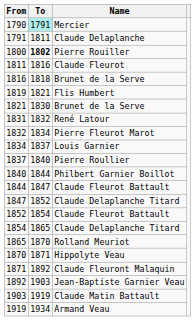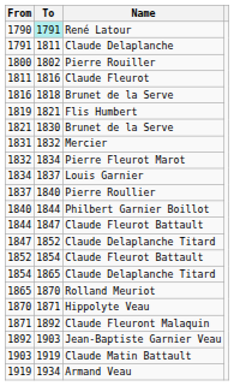 <table class="wikitable">
 <tr>
 <th>From</th>
 <th>To</th>
 <th>Name</th>
 <th></th>
 </tr>
 <tr>
 <td>1790</td>
 <td style="background: paleturquoise;">1791</td>
-<td>Mercier</td>
+<td>René Latour</td>
 </tr>
 <tr>
 <td>1791</td>
 <td>1811</td>
 <td>Claude Delaplanche</td>
 </tr>
 <tr>
 <td>1800</td>
-<td><strong>1802</strong></td>
+<td>1802</td>
 <td>Pierre Rouiller</td>
 </tr>
 <tr>
 <td>1811</td>
 <td>1816</td>
 <td>Claude Fleurot</td>
 </tr>
 <tr>
 <td>1816</td>
 <td>1818</td>
 <td>Brunet de la Serve</td>
 </tr>
 <tr>
 <td>1819</td>
 <td>1821</td>
 <td>Flis Humbert</td>
 </tr>
 <tr>
 <td>1821</td>
 <td>1830</td>
 <td>Brunet de la Serve</td>
 </tr>
 <tr>
 <td>1831</td>
 <td>1832</td>
-<td>René Latour</td>
+<td>Mercier</td>
 </tr>
 <tr>
 <td>1832</td>
 <td>1834</td>
 <td>Pierre Fleurot Marot</td>
 </tr>
 <tr>
 <td>1834</td>
 <td>1837</td>
 <td>Louis Garnier</td>
 </tr>
 <tr>
 <td>1837</td>
 <td>1840</td>
 <td>Pierre Roullier</td>
 </tr>
 <tr>
 <td>1840</td>
 <td>1844</td>
 <td>Philbert Garnier Boillot</td>
 </tr>
 <tr>
 <td>1844</td>
 <td>1847</td>
 <td>Claude Fleurot Battault</td>
 </tr>
 <tr>
 <td>1847</td>
 <td>1852</td>
 <td>Claude Delaplanche Titard</td>
 </tr>
 <tr>
 <td>1852</td>
 <td>1854</td>
 <td>Claude Fleurot Battault</td>
 </tr>
 <tr>
 <td>1854</td>
 <td>1865</td>
 <td>Claude Delaplanche Titard</td>
 </tr>
 <tr>
 <td>1865</td>
 <td>1870</td>
 <td>Rolland Meuriot</td>
 </tr>
 <tr>
 <td>1870</td>
 <td>1871</td>
 <td>Hippolyte Veau</td>
 </tr>
 <tr>
 <td>1871</td>
 <td>1892</td>
 <td>Claude Fleuront Malaquin</td>
 </tr>
 <tr>
 <td>1892</td>
 <td>1903</td>
 <td>Jean-Baptiste Garnier Veau</td>
 </tr>
 <tr>
 <td>1903</td>
 <td>1919</td>
 <td>Claude Matin Battault</td>
 </tr>
 <tr>
 <td>1919</td>
 <td>1934</td>
 <td>Armand Veau</td>
 </tr>
 </table>
